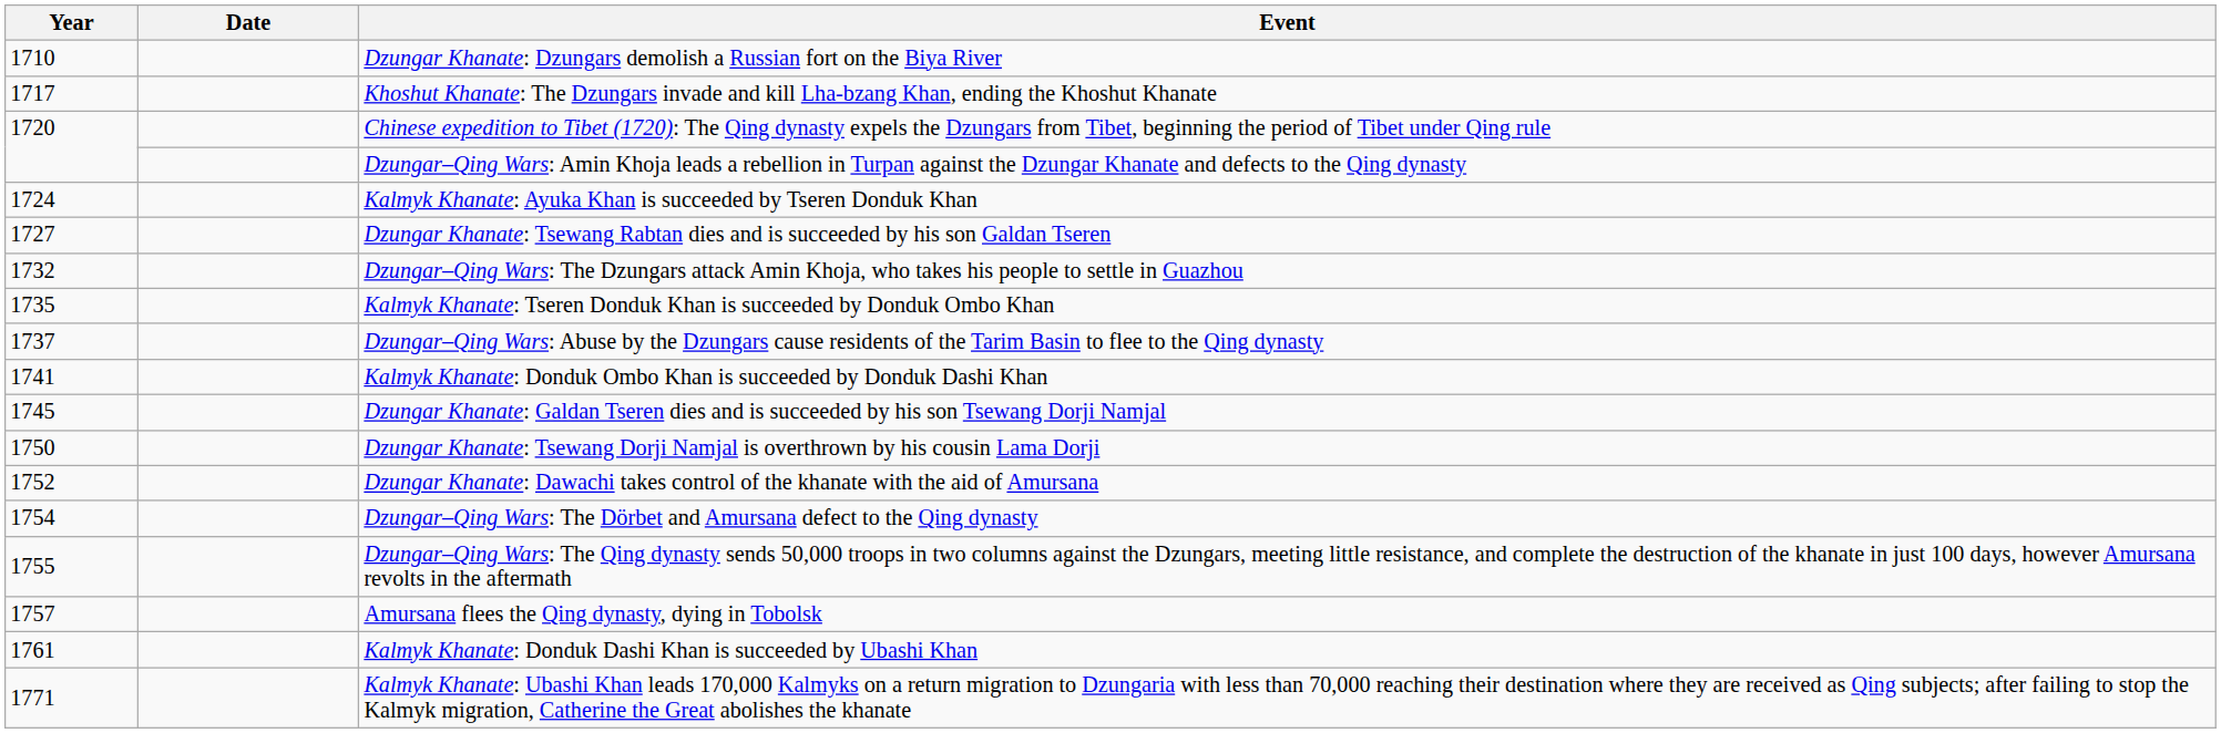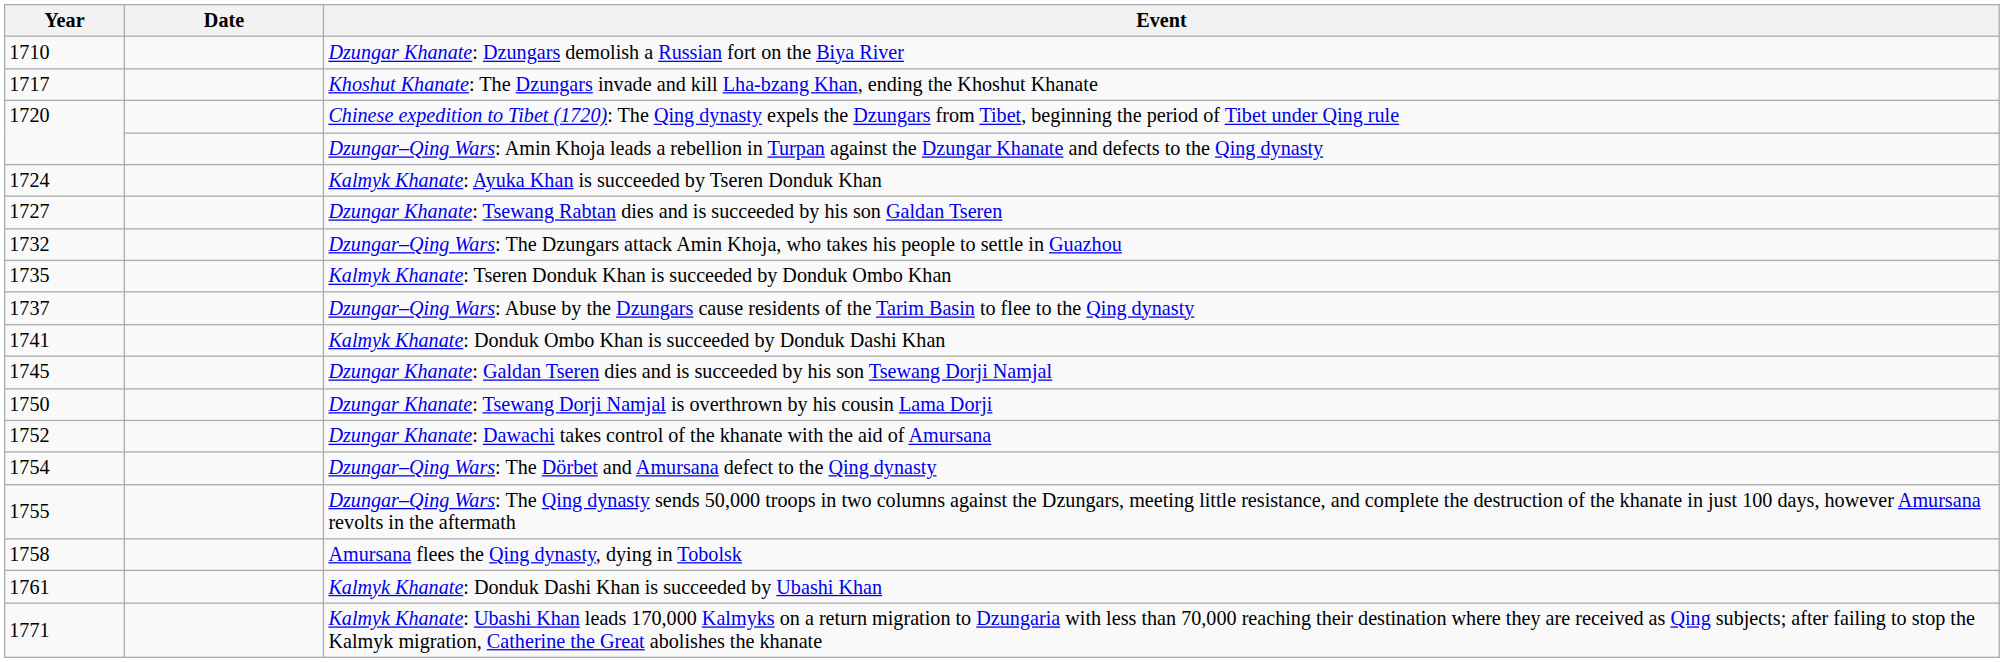 <table class="wikitable" style="width:100%;">
 <tr>
 <th style="width:6%">Year</th>
 <th style="width:10%">Date</th>
 <th>Event</th>
 </tr>
 <tr>
 <td>1710</td>
 <td></td>
 <td><em><a href='#'>Dzungar Khanate</a></em>: <a href='#'>Dzungars</a> demolish a <a href='#'>Russian</a> fort on the <a href='#'>Biya River</a></td>
 </tr>
 <tr>
 <td>1717</td>
 <td></td>
 <td><em><a href='#'>Khoshut Khanate</a></em>: The <a href='#'>Dzungars</a> invade and kill <a href='#'>Lha-bzang Khan</a>, ending the Khoshut Khanate</td>
 </tr>
 <tr>
 <td rowspan="2" valign="top">1720</td>
 <td></td>
 <td><em><a href='#'>Chinese expedition to Tibet (1720)</a></em>: The <a href='#'>Qing dynasty</a> expels the <a href='#'>Dzungars</a> from <a href='#'>Tibet</a>, beginning the period of <a href='#'>Tibet under Qing rule</a></td>
 </tr>
 <tr>
 <td></td>
 <td><em><a href='#'>Dzungar–Qing Wars</a></em>: Amin Khoja leads a rebellion in <a href='#'>Turpan</a> against the <a href='#'>Dzungar Khanate</a> and defects to the <a href='#'>Qing dynasty</a></td>
 </tr>
 <tr>
 <td>1724</td>
 <td></td>
 <td><em><a href='#'>Kalmyk Khanate</a></em>: <a href='#'>Ayuka Khan</a> is succeeded by Tseren Donduk Khan</td>
 </tr>
 <tr>
 <td>1727</td>
 <td></td>
 <td><em><a href='#'>Dzungar Khanate</a></em>: <a href='#'>Tsewang Rabtan</a> dies and is succeeded by his son <a href='#'>Galdan Tseren</a></td>
 </tr>
 <tr>
 <td>1732</td>
 <td></td>
 <td><em><a href='#'>Dzungar–Qing Wars</a></em>: The Dzungars attack Amin Khoja, who takes his people to settle in <a href='#'>Guazhou</a></td>
 </tr>
 <tr>
 <td>1735</td>
 <td></td>
 <td><em><a href='#'>Kalmyk Khanate</a></em>: Tseren Donduk Khan is succeeded by Donduk Ombo Khan</td>
 </tr>
 <tr>
 <td>1737</td>
 <td></td>
 <td><em><a href='#'>Dzungar–Qing Wars</a></em>: Abuse by the <a href='#'>Dzungars</a> cause residents of the <a href='#'>Tarim Basin</a> to flee to the <a href='#'>Qing dynasty</a></td>
 </tr>
 <tr>
 <td>1741</td>
 <td></td>
 <td><em><a href='#'>Kalmyk Khanate</a></em>: Donduk Ombo Khan is succeeded by Donduk Dashi Khan</td>
 </tr>
 <tr>
 <td>1745</td>
 <td></td>
 <td><em><a href='#'>Dzungar Khanate</a></em>: <a href='#'>Galdan Tseren</a> dies and is succeeded by his son <a href='#'>Tsewang Dorji Namjal</a></td>
 </tr>
 <tr>
 <td>1750</td>
 <td></td>
 <td><em><a href='#'>Dzungar Khanate</a></em>: <a href='#'>Tsewang Dorji Namjal</a> is overthrown by his cousin <a href='#'>Lama Dorji</a></td>
 </tr>
 <tr>
 <td>1752</td>
 <td></td>
 <td><em><a href='#'>Dzungar Khanate</a></em>: <a href='#'>Dawachi</a> takes control of the khanate with the aid of <a href='#'>Amursana</a></td>
 </tr>
 <tr>
 <td>1754</td>
 <td></td>
 <td><em><a href='#'>Dzungar–Qing Wars</a></em>: The <a href='#'>Dörbet</a> and <a href='#'>Amursana</a> defect to the <a href='#'>Qing dynasty</a></td>
 </tr>
 <tr>
 <td>1755</td>
 <td></td>
 <td><em><a href='#'>Dzungar–Qing Wars</a></em>: The <a href='#'>Qing dynasty</a> sends 50,000 troops in two columns against the Dzungars, meeting little resistance, and complete the destruction of the khanate in just 100 days, however <a href='#'>Amursana</a> revolts in the aftermath</td>
 </tr>
 <tr>
-<td>1757</td>
+<td>1758</td>
 <td></td>
 <td><a href='#'>Amursana</a> flees the <a href='#'>Qing dynasty</a>, dying in <a href='#'>Tobolsk</a></td>
 </tr>
 <tr>
 <td>1761</td>
 <td></td>
 <td><em><a href='#'>Kalmyk Khanate</a></em>: Donduk Dashi Khan is succeeded by <a href='#'>Ubashi Khan</a></td>
 </tr>
 <tr>
 <td>1771</td>
 <td></td>
 <td><em><a href='#'>Kalmyk Khanate</a></em>: <a href='#'>Ubashi Khan</a> leads 170,000 <a href='#'>Kalmyks</a> on a return migration to <a href='#'>Dzungaria</a> with less than 70,000 reaching their destination where they are received as <a href='#'>Qing</a> subjects; after failing to stop the Kalmyk migration, <a href='#'>Catherine the Great</a> abolishes the khanate</td>
 </tr>
 </table>
